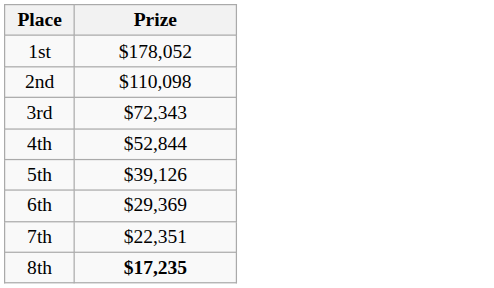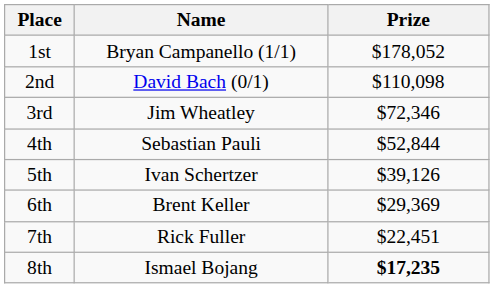 <table class="wikitable">
 <tr>
 <th width="50">Place</th>
+<th width="200">Name</th>
 <th width="125">Prize</th>
 </tr>
 <tr>
 <td align = "center">1st</td>
+<td align = "center">Bryan Campanello (1/1)</td>
 <td align = "center">$178,052</td>
 </tr>
 <tr>
 <td align = "center">2nd</td>
+<td align = "center"><a href='#'>David Bach</a> (0/1)</td>
 <td align = "center">$110,098</td>
 </tr>
 <tr>
 <td align = "center">3rd</td>
-<td align = "center">$72,343</td>
+<td align = "center">Jim Wheatley</td>
+<td align = "center">$72,346</td>
 </tr>
 <tr>
 <td align = "center">4th</td>
+<td align = "center">Sebastian Pauli</td>
 <td align = "center">$52,844</td>
 </tr>
 <tr>
 <td align = "center">5th</td>
+<td align = "center">Ivan Schertzer</td>
 <td align = "center">$39,126</td>
 </tr>
 <tr>
 <td align = "center">6th</td>
+<td align = "center">Brent Keller</td>
 <td align = "center">$29,369</td>
 </tr>
 <tr>
 <td align = "center">7th</td>
-<td align = "center">$22,351</td>
+<td align = "center">Rick Fuller</td>
+<td align = "center">$22,451</td>
 </tr>
 <tr>
 <td align = "center">8th</td>
+<td align = "center">Ismael Bojang</td>
 <td align = "center"><strong>$17,235</strong></td>
 </tr>
 </table>
